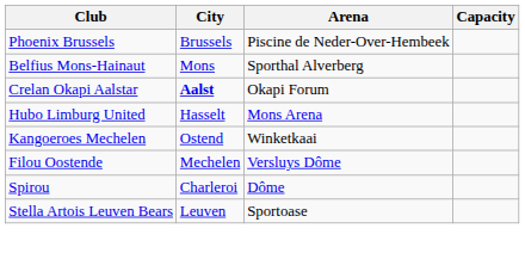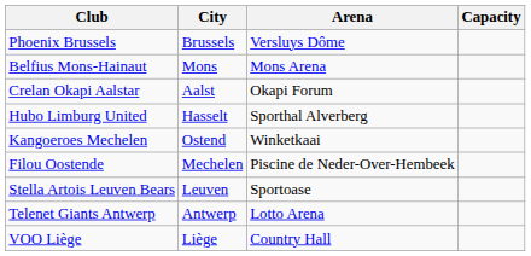 <table class="wikitable sortable">
 <tr>
 <th>Club</th>
 <th>City</th>
 <th>Arena</th>
 <th>Capacity</th>
 </tr>
 <tr>
 <td><a href='#'>Phoenix Brussels</a></td>
 <td><a href='#'>Brussels</a></td>
-<td>Piscine de Neder-Over-Hembeek</td>
+<td><a href='#'>Versluys Dôme</a></td>
 <td align=center></td>
 </tr>
 <tr>
 <td><a href='#'>Belfius Mons-Hainaut</a></td>
 <td><a href='#'>Mons</a></td>
-<td>Sporthal Alverberg</td>
+<td><a href='#'>Mons Arena</a></td>
 <td align=center></td>
 </tr>
 <tr>
 <td><a href='#'>Crelan Okapi Aalstar</a></td>
-<td><strong><a href='#'>Aalst</a></strong></td>
+<td><a href='#'>Aalst</a></td>
 <td>Okapi Forum</td>
 <td align=center></td>
 </tr>
 <tr>
 <td><a href='#'>Hubo Limburg United</a></td>
 <td><a href='#'>Hasselt</a></td>
-<td><a href='#'>Mons Arena</a></td>
+<td>Sporthal Alverberg</td>
 <td align=center></td>
 </tr>
 <tr>
 <td><a href='#'>Kangoeroes Mechelen</a></td>
 <td><a href='#'>Ostend</a></td>
 <td>Winketkaai</td>
 <td align=center></td>
 </tr>
 <tr>
 <td><a href='#'>Filou Oostende</a></td>
 <td><a href='#'>Mechelen</a></td>
-<td><a href='#'>Versluys Dôme</a></td>
-<td align=center></td>
-</tr>
-<tr>
-<td><a href='#'>Spirou</a></td>
-<td><a href='#'>Charleroi</a></td>
-<td><a href='#'>Dôme</a></td>
+<td>Piscine de Neder-Over-Hembeek</td>
 <td align=center></td>
 </tr>
 <tr>
 <td><a href='#'>Stella Artois Leuven Bears</a></td>
 <td><a href='#'>Leuven</a></td>
 <td>Sportoase</td>
 <td align=center></td>
 </tr>
+<tr>
+<td><a href='#'>Telenet Giants Antwerp</a></td>
+<td><a href='#'>Antwerp</a></td>
+<td><a href='#'>Lotto Arena</a></td>
+<td align=center></td>
+</tr>
+<tr>
+<td><a href='#'>VOO Liège</a></td>
+<td><a href='#'>Liège</a></td>
+<td><a href='#'>Country Hall</a></td>
+<td align=center></td>
+</tr>
 </table>
